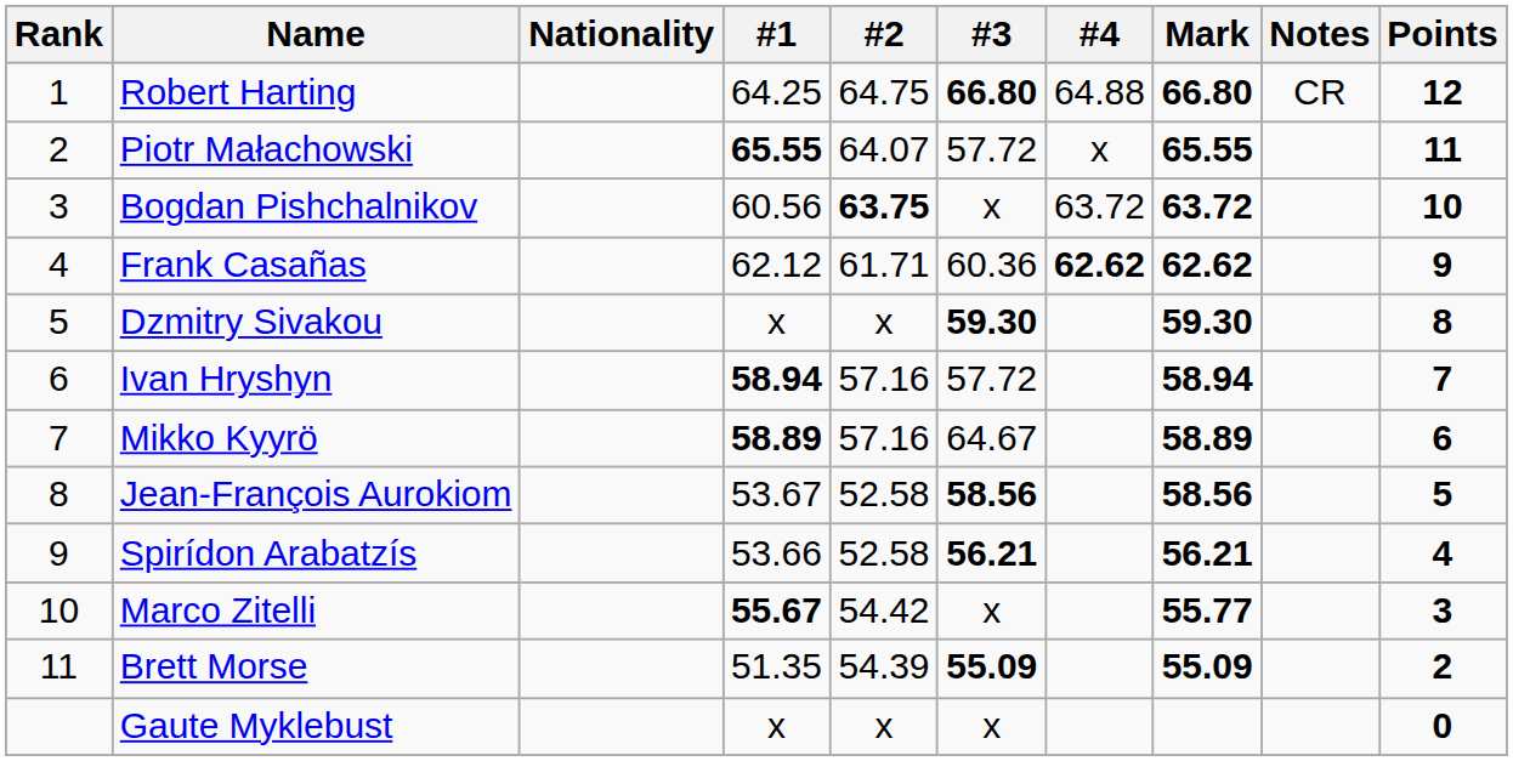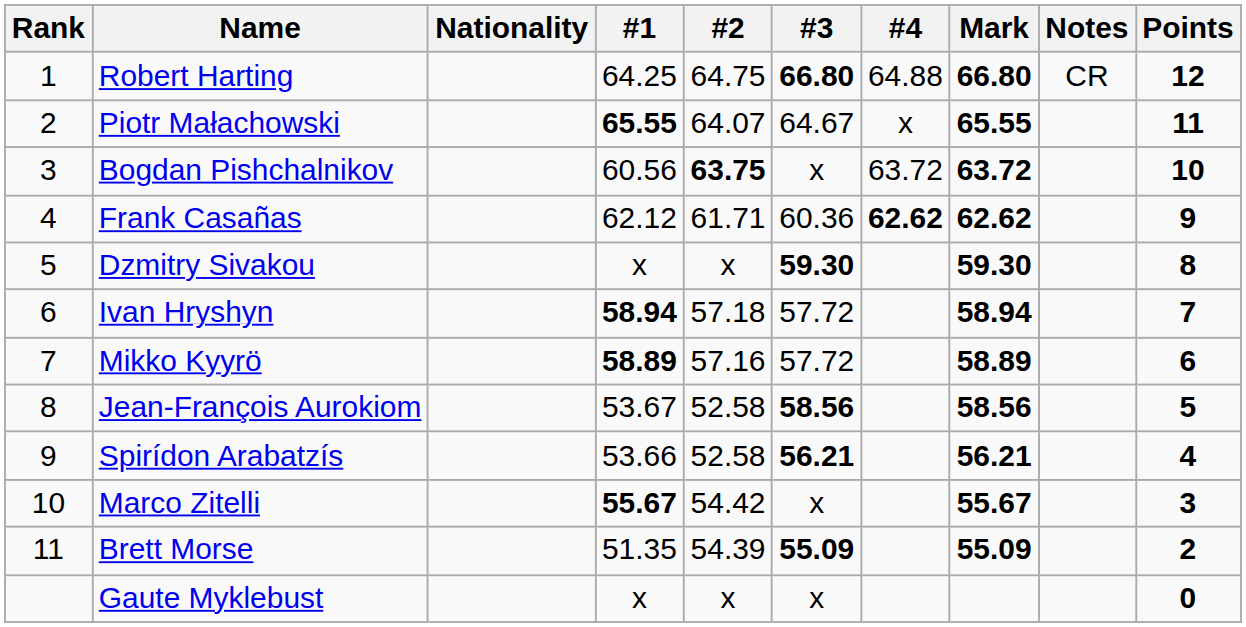 <table class="wikitable sortable" style="text-align:center">
 <tr>
 <th>Rank</th>
 <th>Name</th>
 <th>Nationality</th>
 <th>#1</th>
 <th>#2</th>
 <th>#3</th>
 <th>#4</th>
 <th>Mark</th>
 <th>Notes</th>
 <th>Points</th>
 </tr>
 <tr>
 <td>1</td>
 <td align=left><a href='#'>Robert Harting</a></td>
 <td align=left></td>
 <td>64.25</td>
 <td>64.75</td>
 <td><strong>66.80</strong></td>
 <td>64.88</td>
 <td><strong>66.80</strong></td>
 <td>CR</td>
 <td><strong>12</strong></td>
 </tr>
 <tr>
 <td>2</td>
 <td align=left><a href='#'>Piotr Małachowski</a></td>
 <td align=left></td>
 <td><strong>65.55</strong></td>
 <td>64.07</td>
-<td>57.72</td>
+<td>64.67</td>
 <td>x</td>
 <td><strong>65.55</strong></td>
 <td></td>
 <td><strong> 11</strong></td>
 </tr>
 <tr>
 <td>3</td>
 <td align=left><a href='#'>Bogdan Pishchalnikov</a></td>
 <td align=left></td>
 <td>60.56</td>
 <td><strong>63.75</strong></td>
 <td>x</td>
 <td>63.72</td>
 <td><strong>63.72</strong></td>
 <td></td>
 <td><strong>10</strong></td>
 </tr>
 <tr>
 <td>4</td>
 <td align=left><a href='#'>Frank Casañas</a></td>
 <td align=left></td>
 <td>62.12</td>
 <td>61.71</td>
 <td>60.36</td>
 <td><strong>62.62</strong></td>
 <td><strong>62.62</strong></td>
 <td></td>
 <td><strong>9</strong></td>
 </tr>
 <tr>
 <td>5</td>
 <td align=left><a href='#'>Dzmitry Sivakou</a></td>
 <td align=left></td>
 <td>x</td>
 <td>x</td>
 <td><strong>59.30</strong></td>
 <td></td>
 <td><strong>59.30</strong></td>
 <td></td>
 <td><strong>8</strong></td>
 </tr>
 <tr>
 <td>6</td>
 <td align=left><a href='#'>Ivan Hryshyn</a></td>
 <td align=left></td>
 <td><strong>58.94</strong></td>
-<td>57.16</td>
+<td>57.18</td>
 <td>57.72</td>
 <td></td>
 <td><strong>58.94</strong></td>
 <td></td>
 <td><strong>7</strong></td>
 </tr>
 <tr>
 <td>7</td>
 <td align=left><a href='#'>Mikko Kyyrö</a></td>
 <td align=left></td>
 <td><strong>58.89</strong></td>
 <td>57.16</td>
-<td>64.67</td>
+<td>57.72</td>
 <td></td>
 <td><strong>58.89</strong></td>
 <td></td>
 <td><strong>6</strong></td>
 </tr>
 <tr>
 <td>8</td>
 <td align=left><a href='#'>Jean-François Aurokiom</a></td>
 <td align=left></td>
 <td>53.67</td>
 <td>52.58</td>
 <td><strong>58.56</strong></td>
 <td></td>
 <td><strong>58.56</strong></td>
 <td></td>
 <td><strong>5</strong></td>
 </tr>
 <tr>
 <td>9</td>
 <td align=left><a href='#'>Spirídon Arabatzís</a></td>
 <td align=left></td>
 <td>53.66</td>
 <td>52.58</td>
 <td><strong>56.21</strong></td>
 <td></td>
 <td><strong>56.21</strong></td>
 <td></td>
 <td><strong>4</strong></td>
 </tr>
 <tr>
 <td>10</td>
 <td align=left><a href='#'>Marco Zitelli</a></td>
 <td align=left></td>
 <td><strong>55.67</strong></td>
 <td>54.42</td>
 <td>x</td>
 <td></td>
-<td><strong>55.77</strong></td>
+<td><strong>55.67</strong></td>
 <td></td>
 <td><strong>3</strong></td>
 </tr>
 <tr>
 <td>11</td>
 <td align=left><a href='#'>Brett Morse</a></td>
 <td align=left></td>
 <td>51.35</td>
 <td>54.39</td>
 <td><strong>55.09</strong></td>
 <td></td>
 <td><strong>55.09</strong></td>
 <td></td>
 <td><strong>2</strong></td>
 </tr>
 <tr>
 <td></td>
 <td align=left><a href='#'>Gaute Myklebust</a></td>
 <td align=left></td>
 <td>x</td>
 <td>x</td>
 <td>x</td>
 <td></td>
 <td><strong></strong></td>
 <td></td>
 <td><strong>0</strong></td>
 </tr>
 </table>
